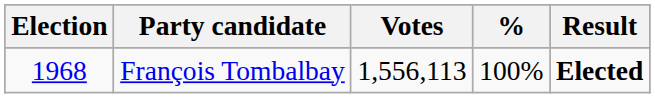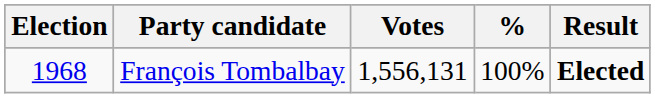 <table class=wikitable style=text-align:center>
 <tr>
 <th>Election</th>
 <th>Party candidate</th>
 <th>Votes</th>
 <th>%</th>
 <th>Result</th>
 </tr>
 <tr>
 <td><a href='#'>1968</a></td>
 <td><a href='#'>François Tombalbay</a></td>
-<td>1,556,113</td>
+<td>1,556,131</td>
 <td>100%</td>
 <td><strong>Elected</strong> </td>
 </tr>
 </table>
